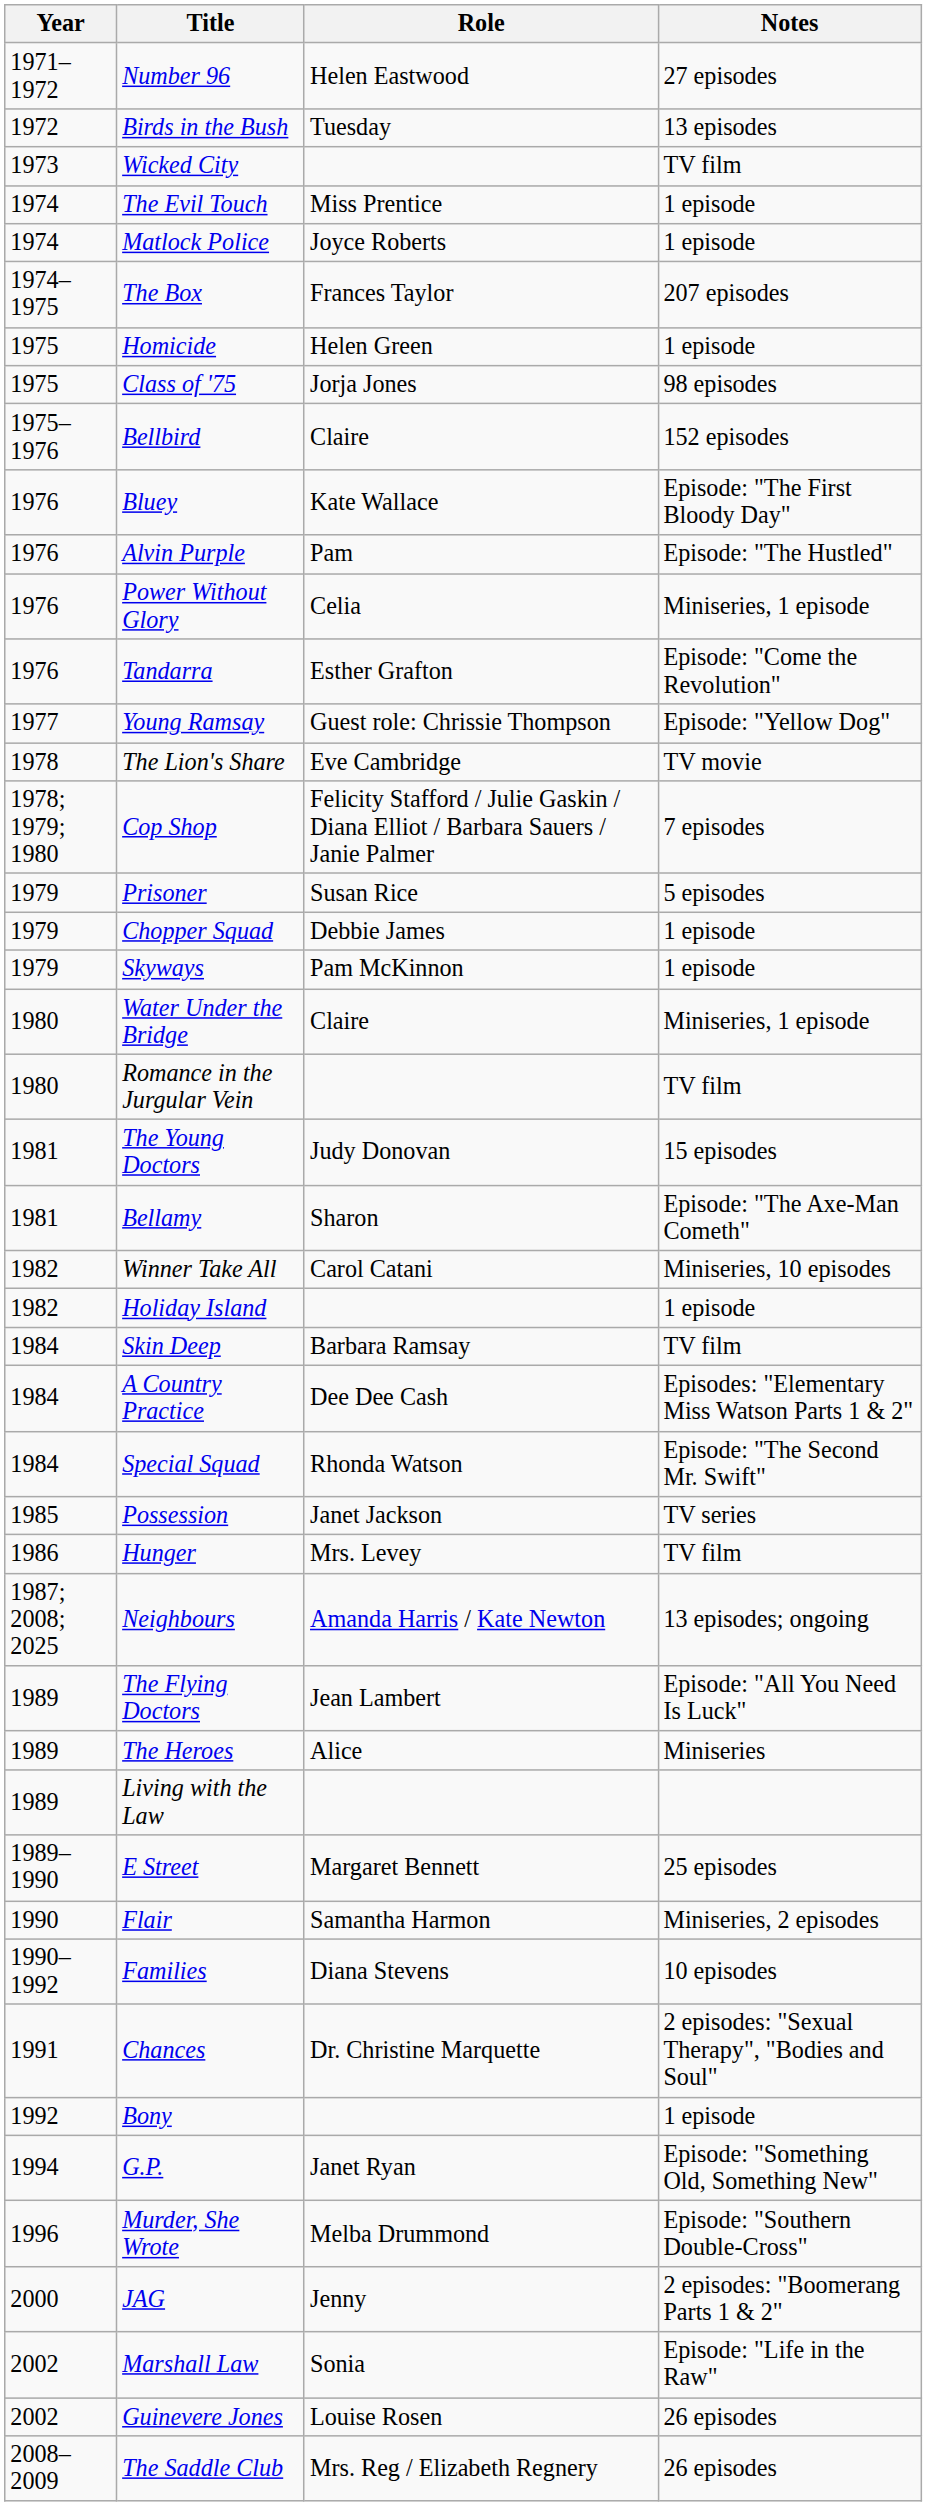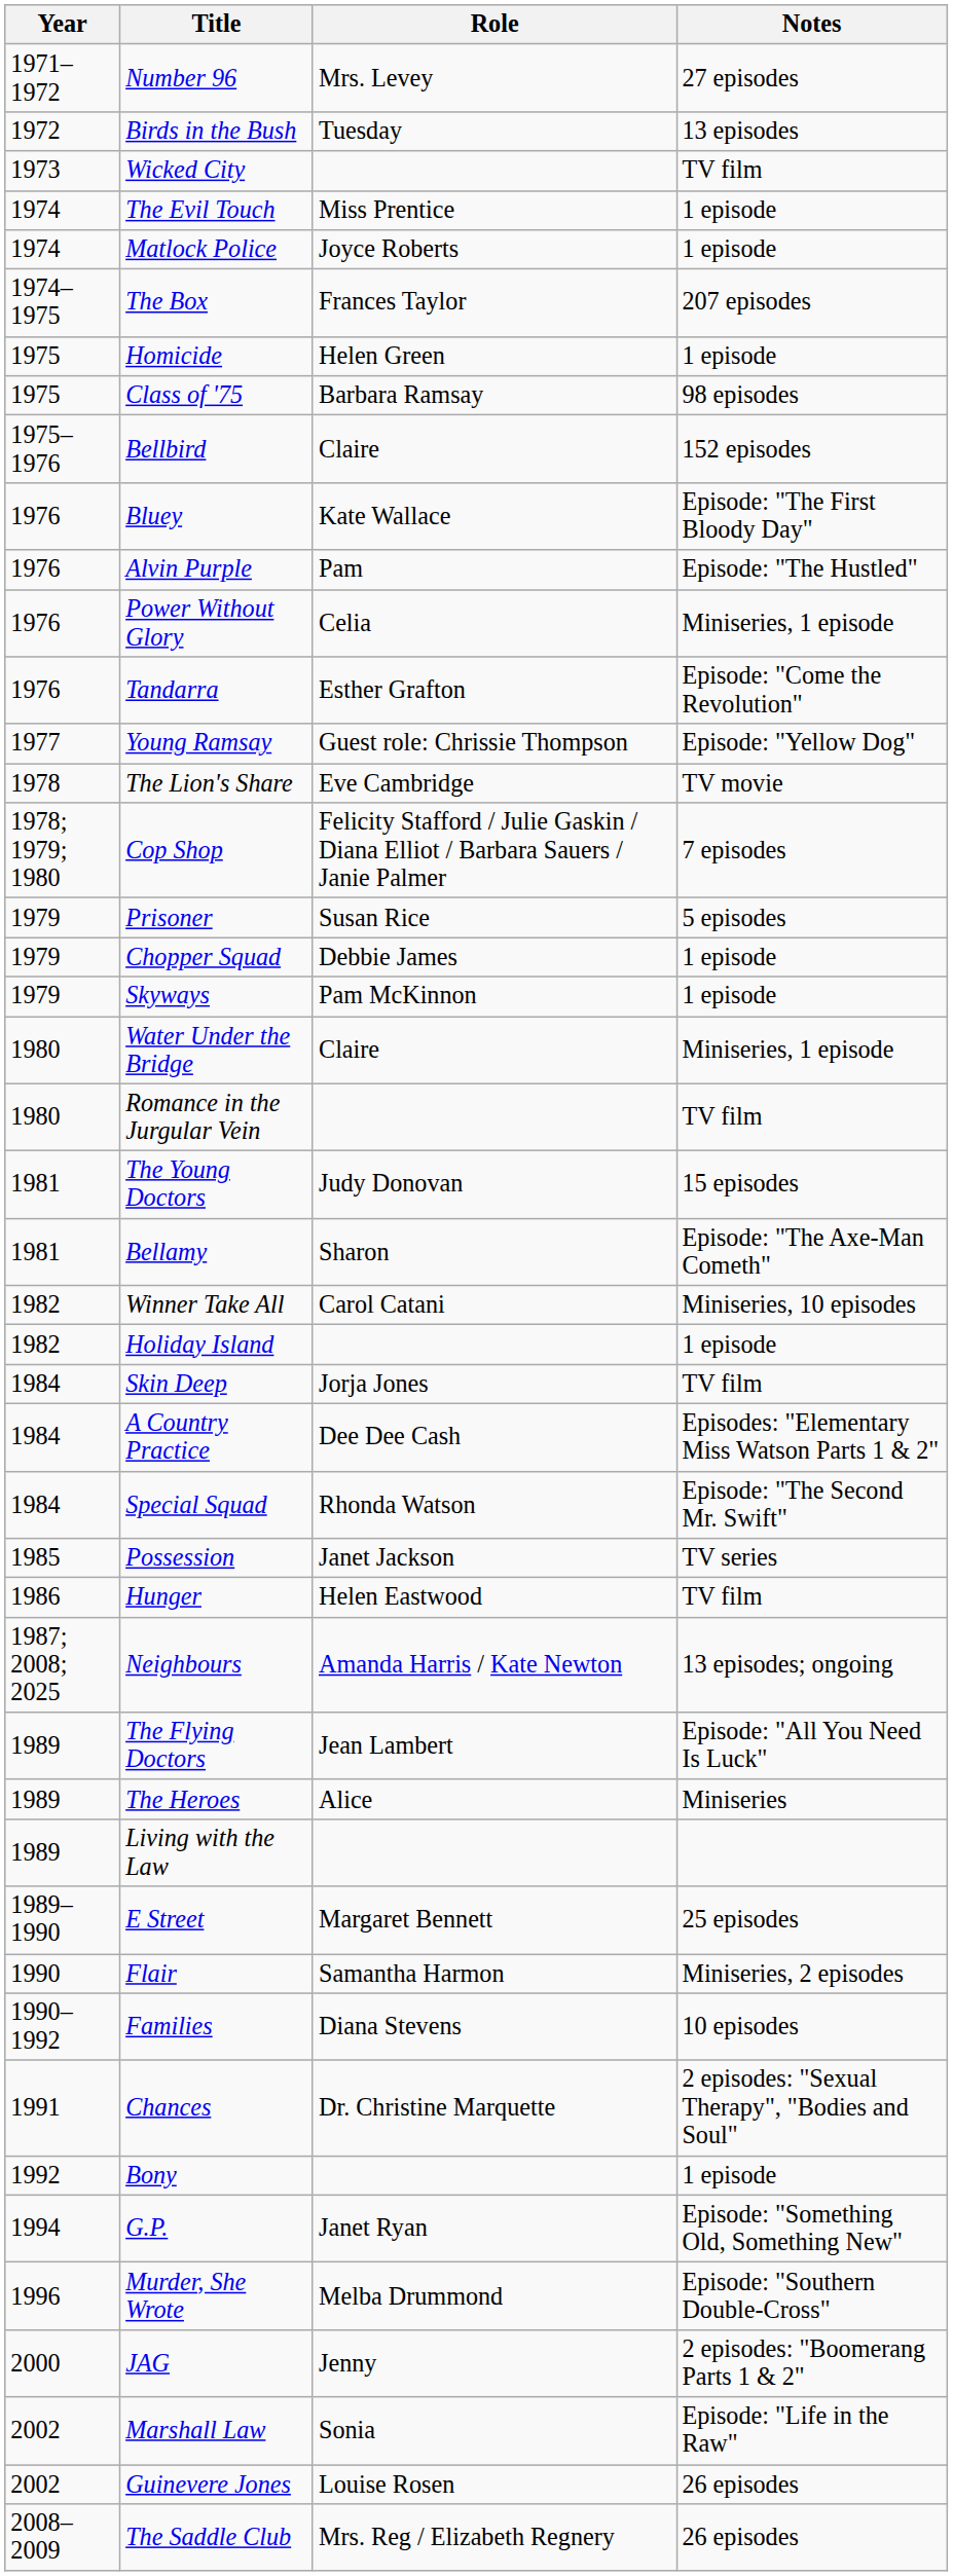 <table class="wikitable">
 <tr>
 <th>Year</th>
 <th>Title</th>
 <th>Role</th>
 <th>Notes</th>
 </tr>
 <tr>
 <td>1971–1972</td>
 <td><em><a href='#'>Number 96</a></em></td>
-<td>Helen Eastwood</td>
+<td>Mrs. Levey</td>
 <td>27 episodes</td>
 </tr>
 <tr>
 <td>1972</td>
 <td><em><a href='#'>Birds in the Bush</a></em></td>
 <td>Tuesday</td>
 <td>13 episodes</td>
 </tr>
 <tr>
 <td>1973</td>
 <td><em><a href='#'>Wicked City</a></em></td>
 <td></td>
 <td>TV film</td>
 </tr>
 <tr>
 <td>1974</td>
 <td><em><a href='#'>The Evil Touch</a></em></td>
 <td>Miss Prentice</td>
 <td>1 episode</td>
 </tr>
 <tr>
 <td>1974</td>
 <td><em><a href='#'>Matlock Police</a></em></td>
 <td>Joyce Roberts</td>
 <td>1 episode</td>
 </tr>
 <tr>
 <td>1974–1975</td>
 <td><em><a href='#'>The Box</a></em></td>
 <td>Frances Taylor</td>
 <td>207 episodes</td>
 </tr>
 <tr>
 <td>1975</td>
 <td><em><a href='#'>Homicide</a></em></td>
 <td>Helen Green</td>
 <td>1 episode</td>
 </tr>
 <tr>
 <td>1975</td>
 <td><em><a href='#'>Class of '75</a></em></td>
-<td>Jorja Jones</td>
+<td>Barbara Ramsay</td>
 <td>98 episodes</td>
 </tr>
 <tr>
 <td>1975–1976</td>
 <td><em><a href='#'>Bellbird</a></em></td>
 <td>Claire</td>
 <td>152 episodes</td>
 </tr>
 <tr>
 <td>1976</td>
 <td><em><a href='#'>Bluey</a></em></td>
 <td>Kate Wallace</td>
 <td>Episode: "The First Bloody Day"</td>
 </tr>
 <tr>
 <td>1976</td>
 <td><em><a href='#'>Alvin Purple</a></em></td>
 <td>Pam</td>
 <td>Episode: "The Hustled"</td>
 </tr>
 <tr>
 <td>1976</td>
 <td><em><a href='#'>Power Without Glory</a></em></td>
 <td>Celia</td>
 <td>Miniseries, 1 episode</td>
 </tr>
 <tr>
 <td>1976</td>
 <td><em><a href='#'>Tandarra</a></em></td>
 <td>Esther Grafton</td>
 <td>Episode: "Come the Revolution"</td>
 </tr>
 <tr>
 <td>1977</td>
 <td><em><a href='#'>Young Ramsay</a></em></td>
 <td>Guest role: Chrissie Thompson</td>
 <td>Episode: "Yellow Dog"</td>
 </tr>
 <tr>
 <td>1978</td>
 <td><em>The Lion's Share</em></td>
 <td>Eve Cambridge</td>
 <td>TV movie</td>
 </tr>
 <tr>
 <td>1978; 1979; 1980</td>
 <td><em><a href='#'>Cop Shop</a></em></td>
 <td>Felicity Stafford / Julie Gaskin / Diana Elliot / Barbara Sauers / Janie Palmer</td>
 <td>7 episodes</td>
 </tr>
 <tr>
 <td>1979</td>
 <td><em><a href='#'>Prisoner</a></em></td>
 <td>Susan Rice</td>
 <td>5 episodes</td>
 </tr>
 <tr>
 <td>1979</td>
 <td><em><a href='#'>Chopper Squad</a></em></td>
 <td>Debbie James</td>
 <td>1 episode</td>
 </tr>
 <tr>
 <td>1979</td>
 <td><em><a href='#'>Skyways</a></em></td>
 <td>Pam McKinnon</td>
 <td>1 episode</td>
 </tr>
 <tr>
 <td>1980</td>
 <td><em><a href='#'>Water Under the Bridge</a></em></td>
 <td>Claire</td>
 <td>Miniseries, 1 episode</td>
 </tr>
 <tr>
 <td>1980</td>
 <td><em>Romance in the Jurgular Vein</em></td>
 <td></td>
 <td>TV film</td>
 </tr>
 <tr>
 <td>1981</td>
 <td><em><a href='#'>The Young Doctors</a></em></td>
 <td>Judy Donovan</td>
 <td>15 episodes</td>
 </tr>
 <tr>
 <td>1981</td>
 <td><em><a href='#'>Bellamy</a></em></td>
 <td>Sharon</td>
 <td>Episode: "The Axe-Man Cometh"</td>
 </tr>
 <tr>
 <td>1982</td>
 <td><em>Winner Take All</em></td>
 <td>Carol Catani</td>
 <td>Miniseries, 10 episodes</td>
 </tr>
 <tr>
 <td>1982</td>
 <td><em><a href='#'>Holiday Island</a></em></td>
 <td></td>
 <td>1 episode</td>
 </tr>
 <tr>
 <td>1984</td>
 <td><em><a href='#'>Skin Deep</a></em></td>
-<td>Barbara Ramsay</td>
+<td>Jorja Jones</td>
 <td>TV film</td>
 </tr>
 <tr>
 <td>1984</td>
 <td><em><a href='#'>A Country Practice</a></em></td>
 <td>Dee Dee Cash</td>
 <td>Episodes: "Elementary Miss Watson Parts 1 & 2"</td>
 </tr>
 <tr>
 <td>1984</td>
 <td><em><a href='#'>Special Squad</a></em></td>
 <td>Rhonda Watson</td>
 <td>Episode: "The Second Mr. Swift"</td>
 </tr>
 <tr>
 <td>1985</td>
 <td><em><a href='#'>Possession</a></em></td>
 <td>Janet Jackson</td>
 <td>TV series</td>
 </tr>
 <tr>
 <td>1986</td>
 <td><em><a href='#'>Hunger</a></em></td>
-<td>Mrs. Levey</td>
+<td>Helen Eastwood</td>
 <td>TV film</td>
 </tr>
 <tr>
 <td>1987; 2008; 2025</td>
 <td><em><a href='#'>Neighbours</a></em></td>
 <td><a href='#'>Amanda Harris</a> / <a href='#'>Kate Newton</a></td>
 <td>13 episodes; ongoing</td>
 </tr>
 <tr>
 <td>1989</td>
 <td><em><a href='#'>The Flying Doctors</a></em></td>
 <td>Jean Lambert</td>
 <td>Episode: "All You Need Is Luck"</td>
 </tr>
 <tr>
 <td>1989</td>
 <td><em><a href='#'>The Heroes</a></em></td>
 <td>Alice</td>
 <td>Miniseries</td>
 </tr>
 <tr>
 <td>1989</td>
 <td><em>Living with the Law</em></td>
 <td></td>
 <td></td>
 </tr>
 <tr>
 <td>1989–1990</td>
 <td><em><a href='#'>E Street</a></em></td>
 <td>Margaret Bennett</td>
 <td>25 episodes</td>
 </tr>
 <tr>
 <td>1990</td>
 <td><em><a href='#'>Flair</a></em></td>
 <td>Samantha Harmon</td>
 <td>Miniseries, 2 episodes</td>
 </tr>
 <tr>
 <td>1990–1992</td>
 <td><em><a href='#'>Families</a></em></td>
 <td>Diana Stevens</td>
 <td>10 episodes</td>
 </tr>
 <tr>
 <td>1991</td>
 <td><em><a href='#'>Chances</a></em></td>
 <td>Dr. Christine Marquette</td>
 <td>2 episodes: "Sexual Therapy", "Bodies and Soul"</td>
 </tr>
 <tr>
 <td>1992</td>
 <td><em><a href='#'>Bony</a></em></td>
 <td></td>
 <td>1 episode</td>
 </tr>
 <tr>
 <td>1994</td>
 <td><em><a href='#'>G.P.</a></em></td>
 <td>Janet Ryan</td>
 <td>Episode: "Something Old, Something New"</td>
 </tr>
 <tr>
 <td>1996</td>
 <td><em><a href='#'>Murder, She Wrote</a></em></td>
 <td>Melba Drummond</td>
 <td>Episode: "Southern Double-Cross"</td>
 </tr>
 <tr>
 <td>2000</td>
 <td><em><a href='#'>JAG</a></em></td>
 <td>Jenny</td>
 <td>2 episodes: "Boomerang Parts 1 & 2"</td>
 </tr>
 <tr>
 <td>2002</td>
 <td><em><a href='#'>Marshall Law</a></em></td>
 <td>Sonia</td>
 <td>Episode: "Life in the Raw"</td>
 </tr>
 <tr>
 <td>2002</td>
 <td><em><a href='#'>Guinevere Jones</a></em></td>
 <td>Louise Rosen</td>
 <td>26 episodes</td>
 </tr>
 <tr>
 <td>2008–2009</td>
 <td><em><a href='#'>The Saddle Club</a></em></td>
 <td>Mrs. Reg / Elizabeth Regnery</td>
 <td>26 episodes</td>
 </tr>
 </table>
